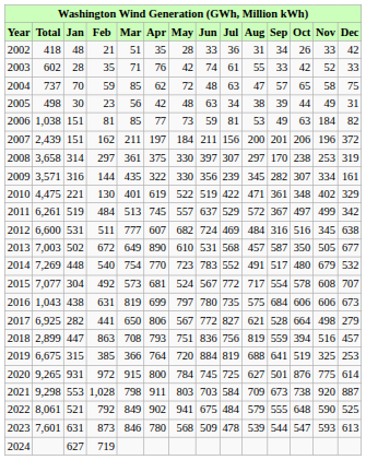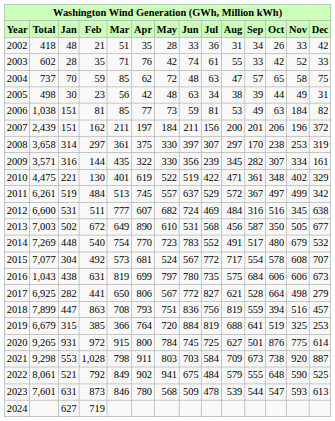 <table class="wikitable" style="text-align:right;">
 <tr>
 <th colspan="14" style="background:#cfb;">Washington Wind Generation (GWh, Million kWh)</th>
 </tr>
 <tr>
 <th style="background:#cfb;">Year</th>
 <th style="background:#cfb;">Total</th>
 <th style="background:#cfb;">Jan</th>
 <th style="background:#cfb;">Feb</th>
 <th style="background:#cfb;">Mar</th>
 <th style="background:#cfb;">Apr</th>
 <th style="background:#cfb;">May</th>
 <th style="background:#cfb;">Jun</th>
 <th style="background:#cfb;">Jul</th>
 <th style="background:#cfb;">Aug</th>
 <th style="background:#cfb;">Sep</th>
 <th style="background:#cfb;">Oct</th>
 <th style="background:#cfb;">Nov</th>
 <th style="background:#cfb;">Dec</th>
 </tr>
 <tr align=right>
 <td>2002</td>
 <td>418</td>
 <td>48</td>
 <td>21</td>
 <td>51</td>
 <td>35</td>
 <td>28</td>
 <td>33</td>
 <td>36</td>
 <td>31</td>
 <td>34</td>
 <td>26</td>
 <td>33</td>
 <td>42</td>
 </tr>
 <tr align=right>
 <td>2003</td>
 <td>602</td>
 <td>28</td>
 <td>35</td>
 <td>71</td>
 <td>76</td>
 <td>42</td>
 <td>74</td>
 <td>61</td>
 <td>55</td>
 <td>33</td>
 <td>42</td>
 <td>52</td>
 <td>33</td>
 </tr>
 <tr align=right>
 <td>2004</td>
 <td>737</td>
 <td>70</td>
 <td>59</td>
 <td>85</td>
 <td>62</td>
 <td>72</td>
 <td>48</td>
 <td>63</td>
 <td>47</td>
 <td>57</td>
 <td>65</td>
 <td>58</td>
 <td>75</td>
 </tr>
 <tr align=right>
 <td>2005</td>
 <td>498</td>
 <td>30</td>
 <td>23</td>
 <td>56</td>
 <td>42</td>
 <td>48</td>
 <td>63</td>
 <td>34</td>
 <td>38</td>
 <td>39</td>
 <td>44</td>
 <td>49</td>
 <td>31</td>
 </tr>
 <tr align=right>
 <td>2006</td>
 <td>1,038</td>
 <td>151</td>
 <td>81</td>
 <td>85</td>
 <td>77</td>
 <td>73</td>
 <td>59</td>
 <td>81</td>
 <td>53</td>
 <td>49</td>
 <td>63</td>
 <td>184</td>
 <td>82</td>
 </tr>
 <tr align=right>
 <td>2007</td>
 <td>2,439</td>
 <td>151</td>
 <td>162</td>
 <td>211</td>
 <td>197</td>
 <td>184</td>
 <td>211</td>
 <td>156</td>
 <td>200</td>
 <td>201</td>
 <td>206</td>
 <td>196</td>
 <td>372</td>
 </tr>
 <tr align=right>
 <td>2008</td>
 <td>3,658</td>
 <td>314</td>
 <td>297</td>
 <td>361</td>
 <td>375</td>
 <td>330</td>
 <td>397</td>
 <td>307</td>
 <td>297</td>
 <td>170</td>
 <td>238</td>
 <td>253</td>
 <td>319</td>
 </tr>
 <tr align=right>
 <td>2009</td>
 <td>3,571</td>
 <td>316</td>
 <td>144</td>
 <td>435</td>
 <td>322</td>
 <td>330</td>
 <td>356</td>
 <td>239</td>
 <td>345</td>
 <td>282</td>
 <td>307</td>
 <td>334</td>
 <td>161</td>
 </tr>
 <tr align=right>
 <td>2010</td>
 <td>4,475</td>
 <td>221</td>
 <td>130</td>
 <td>401</td>
 <td>619</td>
 <td>522</td>
 <td>519</td>
 <td>422</td>
 <td>471</td>
 <td>361</td>
 <td>348</td>
 <td>402</td>
 <td>329</td>
 </tr>
 <tr align=right>
 <td>2011</td>
 <td>6,261</td>
 <td>519</td>
 <td>484</td>
 <td>513</td>
 <td>745</td>
 <td>557</td>
 <td>637</td>
 <td>529</td>
 <td>572</td>
 <td>367</td>
 <td>497</td>
 <td>499</td>
 <td>342</td>
 </tr>
 <tr align=right>
 <td>2012</td>
 <td>6,600</td>
 <td>531</td>
 <td>511</td>
 <td>777</td>
 <td>607</td>
 <td>682</td>
 <td>724</td>
 <td>469</td>
 <td>484</td>
 <td>316</td>
 <td>516</td>
 <td>345</td>
 <td>638</td>
 </tr>
 <tr align=right>
 <td>2013</td>
 <td>7,003</td>
 <td>502</td>
 <td>672</td>
 <td>649</td>
 <td>890</td>
 <td>610</td>
 <td>531</td>
 <td>568</td>
-<td>457</td>
+<td>456</td>
 <td>587</td>
 <td>350</td>
 <td>505</td>
 <td>677</td>
 </tr>
 <tr align=right>
 <td>2014</td>
 <td>7,269</td>
 <td>448</td>
 <td>540</td>
 <td>754</td>
 <td>770</td>
 <td>723</td>
 <td>783</td>
 <td>552</td>
 <td>491</td>
 <td>517</td>
 <td>480</td>
 <td>679</td>
 <td>532</td>
 </tr>
 <tr align=right>
 <td>2015</td>
 <td>7,077</td>
 <td>304</td>
 <td>492</td>
 <td>573</td>
 <td>681</td>
 <td>524</td>
 <td>567</td>
 <td>772</td>
 <td>717</td>
 <td>554</td>
 <td>578</td>
 <td>608</td>
 <td>707</td>
 </tr>
 <tr align=right>
 <td>2016</td>
 <td>1,043</td>
 <td>438</td>
 <td>631</td>
 <td>819</td>
 <td>699</td>
 <td>797</td>
 <td>780</td>
 <td>735</td>
 <td>575</td>
 <td>684</td>
 <td>606</td>
 <td>606</td>
 <td>673</td>
 </tr>
 <tr align=right>
 <td>2017</td>
 <td>6,925</td>
 <td>282</td>
 <td>441</td>
 <td>650</td>
 <td>806</td>
 <td>567</td>
 <td>772</td>
 <td>827</td>
 <td>621</td>
 <td>528</td>
 <td>664</td>
 <td>498</td>
 <td>279</td>
 </tr>
 <tr align=right>
 <td>2018</td>
-<td>2,899</td>
+<td>7,899</td>
 <td>447</td>
 <td>863</td>
 <td>708</td>
 <td>793</td>
 <td>751</td>
 <td>836</td>
 <td>756</td>
 <td>819</td>
 <td>559</td>
 <td>394</td>
 <td>516</td>
 <td>457</td>
 </tr>
 <tr align=right>
 <td>2019</td>
-<td>6,675</td>
+<td>6,679</td>
 <td>315</td>
 <td>385</td>
 <td>366</td>
 <td>764</td>
 <td>720</td>
 <td>884</td>
 <td>819</td>
 <td>688</td>
 <td>641</td>
 <td>519</td>
 <td>325</td>
 <td>253</td>
 </tr>
 <tr align=right>
 <td>2020</td>
 <td>9,265</td>
 <td>931</td>
 <td>972</td>
 <td>915</td>
 <td>800</td>
 <td>784</td>
 <td>745</td>
 <td>725</td>
 <td>627</td>
 <td>501</td>
 <td>876</td>
 <td>775</td>
 <td>614</td>
 </tr>
 <tr align=right>
 <td>2021</td>
 <td>9,298</td>
 <td>553</td>
 <td>1,028</td>
 <td>798</td>
 <td>911</td>
 <td>803</td>
 <td>703</td>
 <td>584</td>
 <td>709</td>
 <td>673</td>
 <td>738</td>
 <td>920</td>
 <td>887</td>
 </tr>
 <tr align=right>
 <td>2022</td>
 <td>8,061</td>
 <td>521</td>
 <td>792</td>
 <td>849</td>
 <td>902</td>
 <td>941</td>
 <td>675</td>
 <td>484</td>
 <td>579</td>
 <td>555</td>
 <td>648</td>
 <td>590</td>
 <td>525</td>
 </tr>
 <tr align=right>
 <td>2023</td>
 <td>7,601</td>
 <td>631</td>
 <td>873</td>
 <td>846</td>
 <td>780</td>
 <td>568</td>
 <td>509</td>
 <td>478</td>
 <td>539</td>
 <td>544</td>
 <td>547</td>
 <td>593</td>
 <td>613</td>
 </tr>
 <tr>
 <td>2024</td>
 <td></td>
 <td>627</td>
 <td>719</td>
 <td></td>
 <td></td>
 <td></td>
 <td></td>
 <td></td>
 <td></td>
 <td></td>
 <td></td>
 <td></td>
 <td></td>
 </tr>
 </table>
